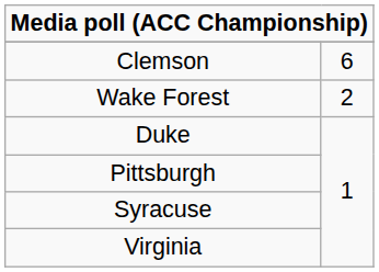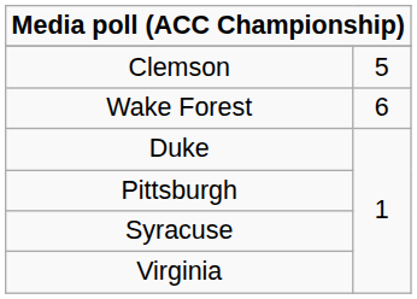 <table class="wikitable" style="text-align: center;">
 <tr>
 <td Colspan="3"><strong>Media poll (ACC Championship)</strong></td>
 </tr>
 <tr>
 </tr>
 <tr>
 <td>Clemson</td>
-<td>6</td>
+<td>5</td>
 </tr>
 <tr>
 <td>Wake Forest</td>
-<td>2</td>
+<td>6</td>
 </tr>
 <tr>
 <td>Duke</td>
 <td rowspan=4>1</td>
 </tr>
 <tr>
 <td>Pittsburgh</td>
 </tr>
 <tr>
 <td>Syracuse</td>
 </tr>
 <tr>
 <td>Virginia</td>
 </tr>
 </table>
